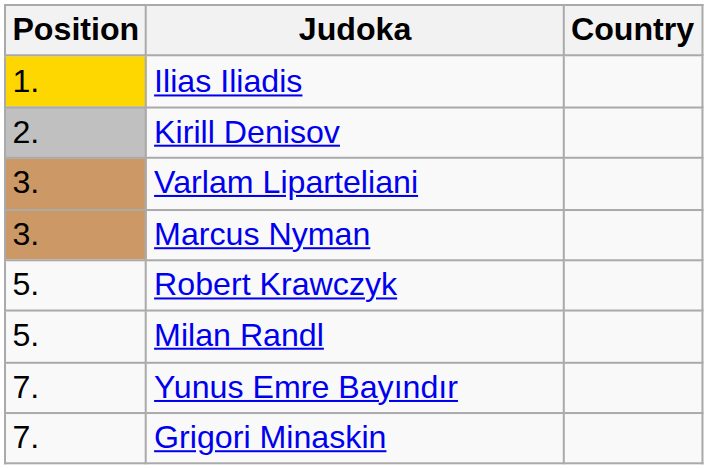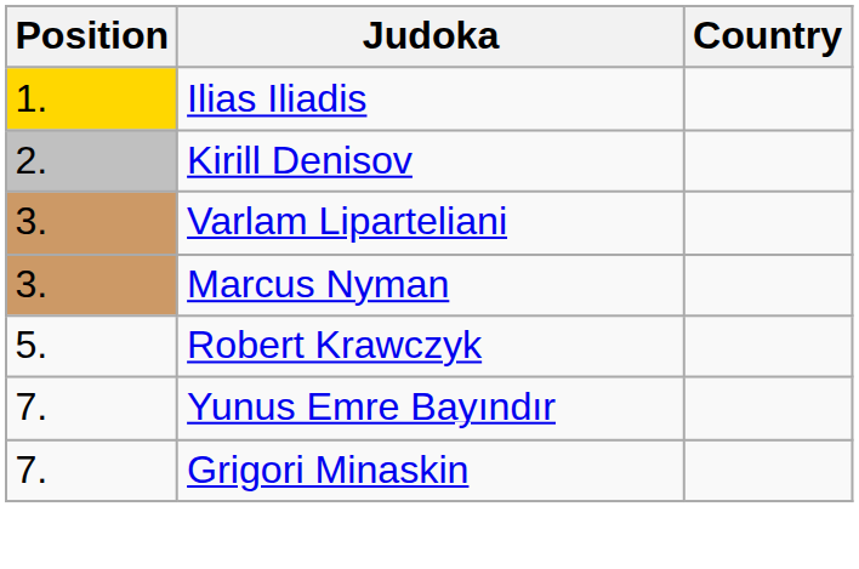 <table class=wikitable>
 <tr>
 <th width=10>Position</th>
 <th width=200>Judoka</th>
 <th>Country</th>
 </tr>
 <tr>
 <td bgcolor=gold>1.</td>
 <td><a href='#'>Ilias Iliadis</a></td>
 <td></td>
 </tr>
 <tr>
 <td bgcolor="silver">2.</td>
 <td><a href='#'>Kirill Denisov</a></td>
 <td></td>
 </tr>
 <tr>
 <td bgcolor="CC9966">3.</td>
 <td><a href='#'>Varlam Liparteliani</a></td>
 <td></td>
 </tr>
 <tr>
 <td bgcolor="CC9966">3.</td>
 <td><a href='#'>Marcus Nyman</a></td>
 <td></td>
 </tr>
 <tr>
 <td>5.</td>
 <td><a href='#'>Robert Krawczyk</a></td>
 <td></td>
 </tr>
 <tr>
-<td>5.</td>
-<td><a href='#'>Milan Randl</a></td>
-<td></td>
-</tr>
-<tr>
 <td>7.</td>
 <td><a href='#'>Yunus Emre Bayındır</a></td>
 <td></td>
 </tr>
 <tr>
 <td>7.</td>
 <td><a href='#'>Grigori Minaskin</a></td>
 <td></td>
 </tr>
 </table>
